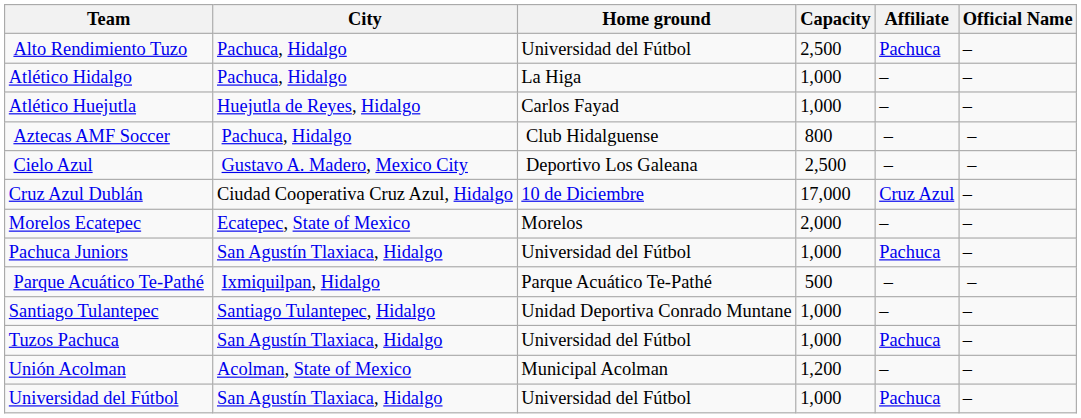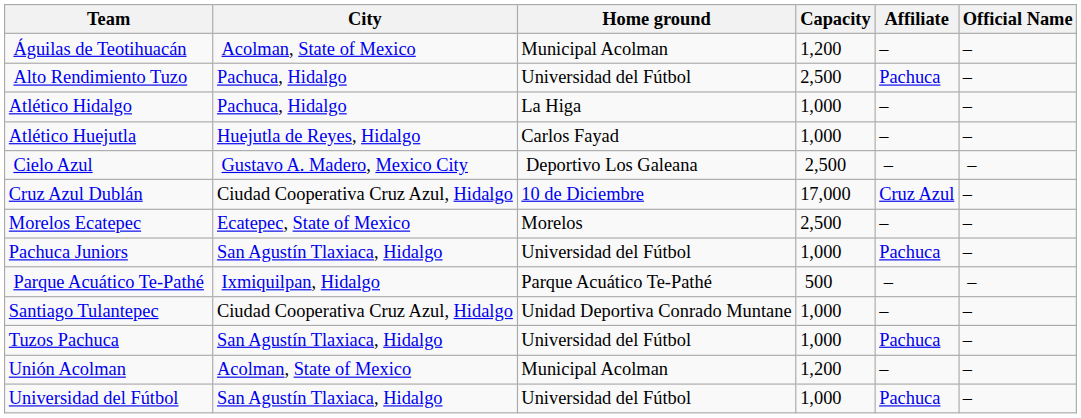 <table class="wikitable sortable">
 <tr>
 <th>Team</th>
 <th>City</th>
 <th>Home ground</th>
 <th>Capacity</th>
 <th>Affiliate</th>
 <th>Official Name</th>
+</tr>
+<tr>
+<td> <a href='#'>Águilas de Teotihuacán</a></td>
+<td> <a href='#'>Acolman</a>, <a href='#'>State of Mexico</a></td>
+<td>Municipal Acolman</td>
+<td>1,200</td>
+<td>–</td>
+<td>–</td>
 </tr>
 <tr>
 <td> <a href='#'>Alto Rendimiento Tuzo</a></td>
 <td><a href='#'>Pachuca</a>, <a href='#'>Hidalgo</a></td>
 <td>Universidad del Fútbol</td>
 <td>2,500</td>
 <td><a href='#'>Pachuca</a></td>
 <td>–</td>
 </tr>
 <tr>
 <td><a href='#'>Atlético Hidalgo</a></td>
 <td><a href='#'>Pachuca</a>, <a href='#'>Hidalgo</a></td>
 <td>La Higa</td>
 <td>1,000</td>
 <td>–</td>
 <td>–</td>
 </tr>
 <tr>
 <td><a href='#'>Atlético Huejutla</a></td>
 <td><a href='#'>Huejutla de Reyes</a>, <a href='#'>Hidalgo</a></td>
 <td>Carlos Fayad</td>
 <td>1,000</td>
 <td>–</td>
 <td>–</td>
 </tr>
 <tr>
-<td> <a href='#'>Aztecas AMF Soccer</a> </td>
-<td> <a href='#'>Pachuca</a>, <a href='#'>Hidalgo</a> </td>
-<td> Club Hidalguense</td>
-<td> 800</td>
-<td> – </td>
-<td> –</td>
-</tr>
-<tr>
 <td> <a href='#'>Cielo Azul</a> </td>
 <td> <a href='#'>Gustavo A. Madero</a>, <a href='#'>Mexico City</a> </td>
 <td> Deportivo Los Galeana</td>
 <td> 2,500</td>
 <td> – </td>
 <td> –</td>
 </tr>
 <tr>
 <td><a href='#'>Cruz Azul Dublán</a></td>
 <td>Ciudad Cooperativa Cruz Azul, <a href='#'>Hidalgo</a></td>
 <td><a href='#'>10 de Diciembre</a></td>
 <td>17,000</td>
 <td><a href='#'>Cruz Azul</a></td>
 <td>–</td>
 </tr>
 <tr>
 <td><a href='#'>Morelos Ecatepec</a></td>
 <td><a href='#'>Ecatepec</a>, <a href='#'>State of Mexico</a></td>
 <td>Morelos</td>
-<td>2,000</td>
+<td>2,500</td>
 <td>–</td>
 <td>–</td>
 </tr>
 <tr>
 <td><a href='#'>Pachuca Juniors</a></td>
 <td><a href='#'>San Agustín Tlaxiaca</a>, <a href='#'>Hidalgo</a></td>
 <td>Universidad del Fútbol</td>
 <td>1,000</td>
 <td><a href='#'>Pachuca</a></td>
 <td>–</td>
 </tr>
 <tr>
 <td> <a href='#'>Parque Acuático Te-Pathé</a> </td>
 <td> <a href='#'>Ixmiquilpan</a>, <a href='#'>Hidalgo</a> </td>
 <td>Parque Acuático Te-Pathé</td>
 <td> 500</td>
 <td> – </td>
 <td> –</td>
 </tr>
 <tr>
 <td><a href='#'>Santiago Tulantepec</a></td>
-<td><a href='#'>Santiago Tulantepec</a>, <a href='#'>Hidalgo</a></td>
+<td>Ciudad Cooperativa Cruz Azul, <a href='#'>Hidalgo</a></td>
 <td>Unidad Deportiva Conrado Muntane</td>
 <td>1,000</td>
 <td>–</td>
 <td>–</td>
 </tr>
 <tr>
 <td><a href='#'>Tuzos Pachuca</a></td>
 <td><a href='#'>San Agustín Tlaxiaca</a>, <a href='#'>Hidalgo</a></td>
 <td>Universidad del Fútbol</td>
 <td>1,000</td>
 <td><a href='#'>Pachuca</a></td>
 <td>–</td>
 </tr>
 <tr>
 <td><a href='#'>Unión Acolman</a></td>
 <td><a href='#'>Acolman</a>, <a href='#'>State of Mexico</a></td>
 <td>Municipal Acolman</td>
 <td>1,200</td>
 <td>–</td>
 <td>–</td>
 </tr>
 <tr>
 <td><a href='#'>Universidad del Fútbol</a></td>
 <td><a href='#'>San Agustín Tlaxiaca</a>, <a href='#'>Hidalgo</a></td>
 <td>Universidad del Fútbol</td>
 <td>1,000</td>
 <td><a href='#'>Pachuca</a></td>
 <td>–</td>
 </tr>
 </table>
